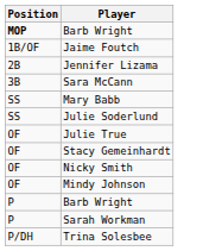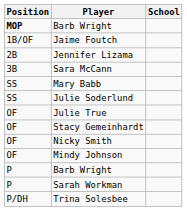 <table class="wikitable">
 <tr>
 <th>Position</th>
 <th>Player</th>
+<th>School</th>
 </tr>
 <tr>
 <td><strong>MOP</strong></td>
 <td>Barb Wright</td>
+<td></td>
 </tr>
 <tr>
 <td>1B/OF</td>
 <td>Jaime Foutch</td>
+<td></td>
 </tr>
 <tr>
 <td>2B</td>
 <td>Jennifer Lizama</td>
+<td></td>
 </tr>
 <tr>
 <td>3B</td>
 <td>Sara McCann</td>
+<td></td>
 </tr>
 <tr>
 <td>SS</td>
 <td>Mary Babb</td>
+<td></td>
 </tr>
 <tr>
 <td>SS</td>
 <td>Julie Soderlund</td>
+<td></td>
 </tr>
 <tr>
 <td>OF</td>
 <td>Julie True</td>
+<td></td>
 </tr>
 <tr>
 <td>OF</td>
 <td>Stacy Gemeinhardt</td>
+<td></td>
 </tr>
 <tr>
 <td>OF</td>
 <td>Nicky Smith</td>
+<td></td>
 </tr>
 <tr>
 <td>OF</td>
 <td>Mindy Johnson</td>
+<td></td>
 </tr>
 <tr>
 <td>P</td>
 <td>Barb Wright</td>
+<td></td>
 </tr>
 <tr>
 <td>P</td>
 <td>Sarah Workman</td>
+<td></td>
 </tr>
 <tr>
 <td>P/DH</td>
 <td>Trina Solesbee</td>
+<td></td>
 </tr>
 </table>
